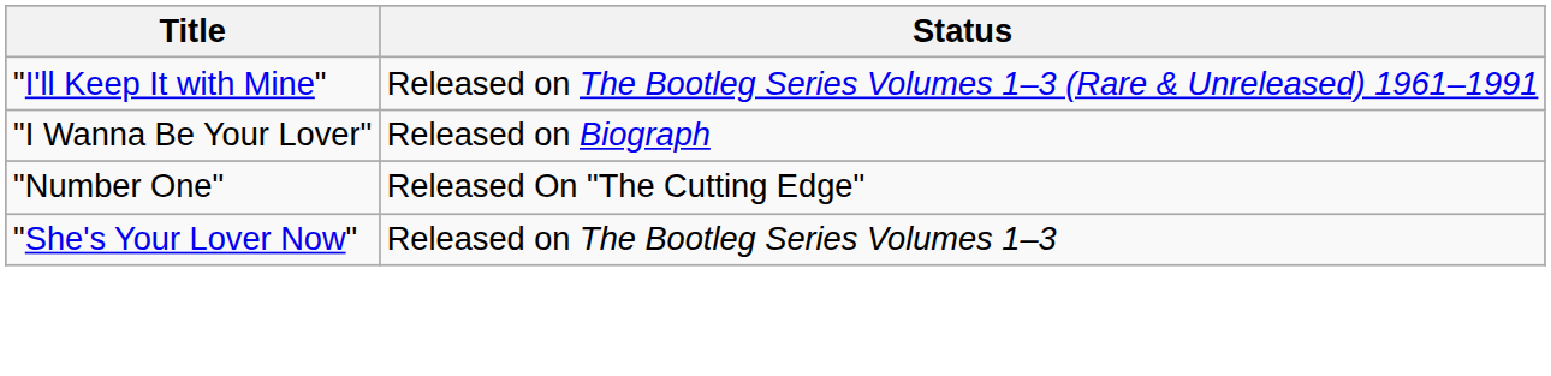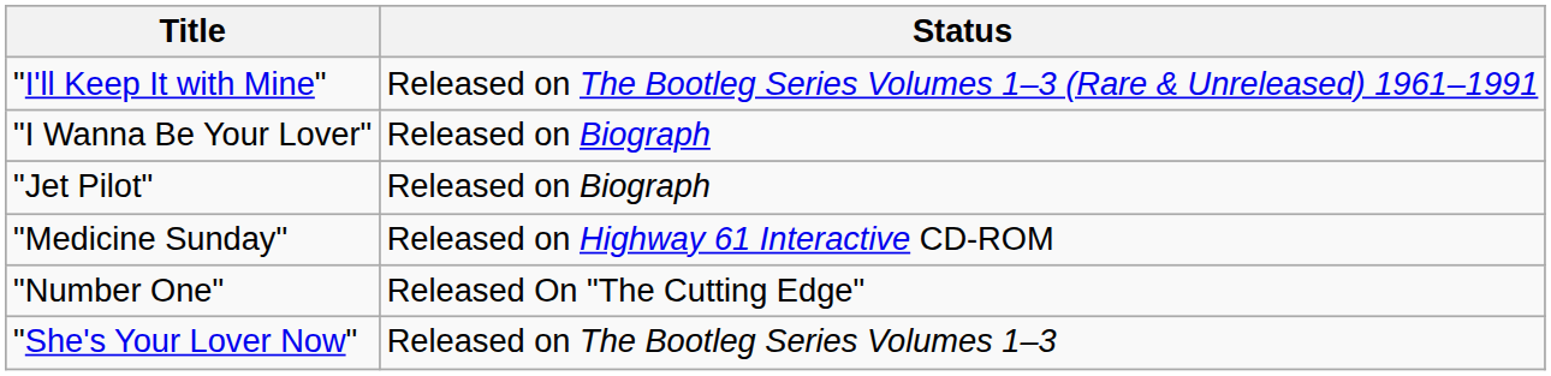 <table class="wikitable collapsible">
 <tr>
 <th>Title</th>
 <th>Status</th>
 </tr>
 <tr>
 <td>"<a href='#'>I'll Keep It with Mine</a>"</td>
 <td>Released on <em><a href='#'>The Bootleg Series Volumes 1–3 (Rare & Unreleased) 1961–1991</a></em></td>
 </tr>
 <tr>
 <td>"I Wanna Be Your Lover"</td>
 <td>Released on <em><a href='#'>Biograph</a></em></td>
 </tr>
 <tr>
+<td>"Jet Pilot"</td>
+<td>Released on <em>Biograph</em></td>
+</tr>
+<tr>
+<td>"Medicine Sunday"</td>
+<td>Released on <em><a href='#'>Highway 61 Interactive</a></em> CD-ROM</td>
+</tr>
+<tr>
 <td>"Number One"</td>
 <td>Released On "The Cutting Edge"</td>
 </tr>
 <tr>
 <td>"<a href='#'>She's Your Lover Now</a>"</td>
 <td>Released on <em>The Bootleg Series Volumes 1–3</em></td>
 </tr>
 </table>
